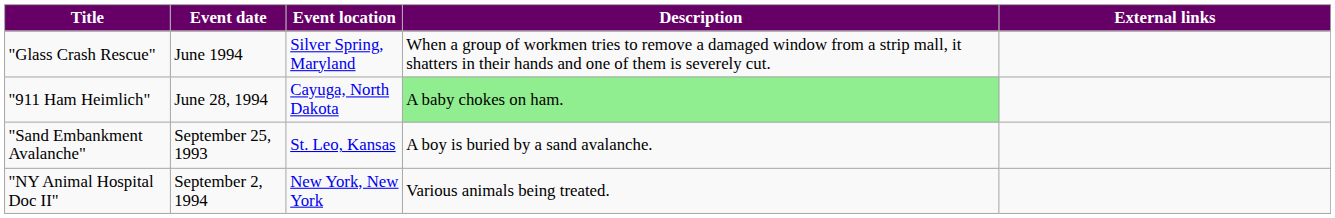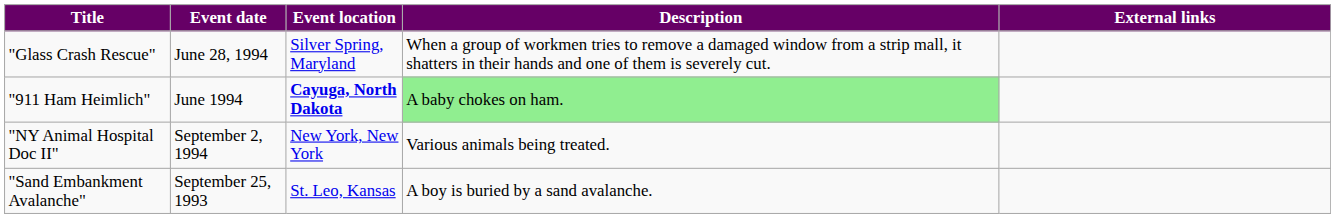 <table class="wikitable" style="width: 100%;">
 <tr>
 <th style="background: #660066; color: #FFFFFF; width: 10%;">Title</th>
 <th style="background: #660066; color: #FFFFFF; width: 7%;">Event date</th>
 <th style="background: #660066; color: #FFFFFF; width: 7%;">Event location</th>
 <th style="background: #660066; color: #FFFFFF; width: 36%;">Description</th>
 <th style="background: #660066; color: #FFFFFF; width: 20%;">External links</th>
 </tr>
 <tr>
 <td>"Glass Crash Rescue"</td>
-<td>June 1994</td>
+<td>June 28, 1994</td>
 <td><a href='#'>Silver Spring, Maryland</a></td>
 <td>When a group of workmen tries to remove a damaged window from a strip mall, it shatters in their hands and one of them is severely cut.</td>
 <td></td>
 </tr>
 <tr>
 <td>"911 Ham Heimlich"</td>
-<td>June 28, 1994</td>
-<td><a href='#'>Cayuga, North Dakota</a></td>
+<td>June 1994</td>
+<td><strong><a href='#'>Cayuga, North Dakota</a></strong></td>
 <td style="background: lightgreen;">A baby chokes on ham.</td>
+<td></td>
+</tr>
+<tr>
+<td>"NY Animal Hospital Doc II"</td>
+<td>September 2, 1994</td>
+<td><a href='#'>New York, New York</a></td>
+<td>Various animals being treated.</td>
 <td></td>
 </tr>
 <tr>
 <td>"Sand Embankment Avalanche"</td>
 <td>September 25, 1993</td>
 <td><a href='#'>St. Leo, Kansas</a></td>
 <td>A boy is buried by a sand avalanche.</td>
 <td></td>
 </tr>
-<tr>
-<td>"NY Animal Hospital Doc II"</td>
-<td>September 2, 1994</td>
-<td><a href='#'>New York, New York</a></td>
-<td>Various animals being treated.</td>
-<td></td>
-</tr>
 </table>
